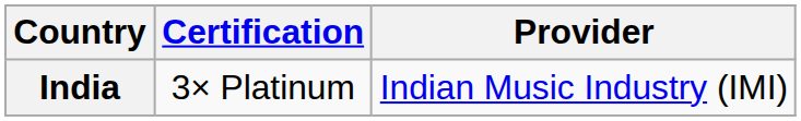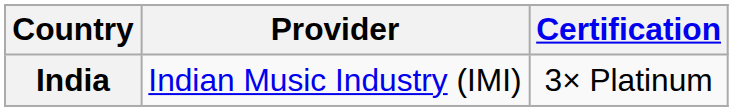 <table class="wikitable plainrowheaders" style="text-align:center">
 <tr>
 <th scope="col">Country</th>
+<th scope="col" class="unsortable">Provider</th>
 <th scope="col"><a href='#'>Certification</a></th>
-<th scope="col" class="unsortable">Provider</th>
 </tr>
 <tr>
 <th scope="row">India</th>
+<td><a href='#'>Indian Music Industry</a> (IMI)</td>
 <td>3× Platinum</td>
-<td><a href='#'>Indian Music Industry</a> (IMI)</td>
 </tr>
 </table>
